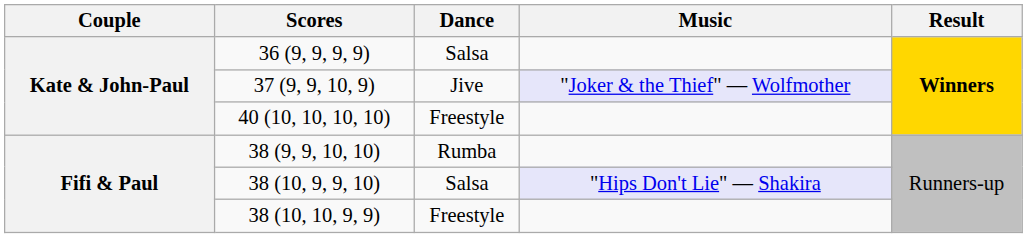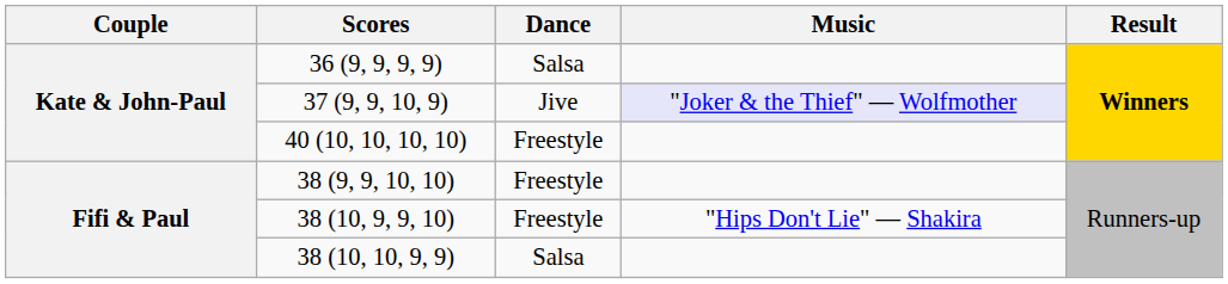 <table class="wikitable sortable" style="text-align:center; width: 90%">
 <tr>
 <th scope="col">Couple</th>
 <th scope="col">Scores</th>
 <th scope="col">Dance</th>
 <th scope="col" class="unsortable">Music</th>
 <th scope="col" class="unsortable">Result</th>
 </tr>
 <tr>
 <th scope="row" rowspan=3>Kate & John-Paul</th>
 <td>36 (9, 9, 9, 9)</td>
 <td>Salsa</td>
 <td></td>
 <td rowspan="3" bgcolor="gold"><strong>Winners</strong></td>
 </tr>
 <tr>
 <td>37 (9, 9, 10, 9)</td>
 <td>Jive</td>
 <td style="background: lavender;">"<a href='#'>Joker & the Thief</a>" — <a href='#'>Wolfmother</a></td>
 </tr>
 <tr>
 <td>40 (10, 10, 10, 10)</td>
 <td>Freestyle</td>
 <td></td>
 </tr>
 <tr>
 <th scope="row" rowspan=3>Fifi & Paul</th>
 <td>38 (9, 9, 10, 10)</td>
-<td>Rumba</td>
+<td>Freestyle</td>
 <td></td>
 <td rowspan="3" bgcolor="silver">Runners-up</td>
 </tr>
 <tr>
 <td>38 (10, 9, 9, 10)</td>
-<td>Salsa</td>
-<td style="background: lavender;">"<a href='#'>Hips Don't Lie</a>" — <a href='#'>Shakira</a></td>
+<td>Freestyle</td>
+<td>"<a href='#'>Hips Don't Lie</a>" — <a href='#'>Shakira</a></td>
 </tr>
 <tr>
 <td>38 (10, 10, 9, 9)</td>
-<td>Freestyle</td>
+<td>Salsa</td>
 <td></td>
 </tr>
 </table>
